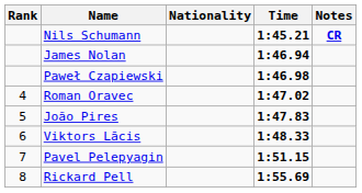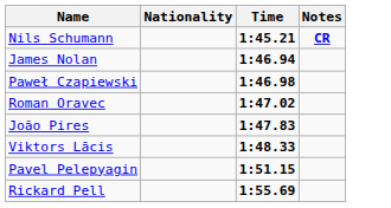 <table class="wikitable sortable" style="text-align:center">
 <tr>
-<th>Rank</th>
 <th>Name</th>
 <th>Nationality</th>
 <th>Time</th>
 <th>Notes</th>
 </tr>
 <tr>
-<td></td>
 <td align=left><a href='#'>Nils Schumann</a></td>
 <td align=left></td>
 <td><strong>1:45.21</strong></td>
 <td><strong><a href='#'>CR</a></strong></td>
 </tr>
 <tr>
-<td></td>
 <td align=left><a href='#'>James Nolan</a></td>
 <td align=left></td>
 <td><strong>1:46.94</strong></td>
 <td></td>
 </tr>
 <tr>
-<td></td>
 <td align=left><a href='#'>Paweł Czapiewski</a></td>
 <td align=left></td>
 <td><strong>1:46.98</strong></td>
 <td></td>
 </tr>
 <tr>
-<td>4</td>
 <td align=left><a href='#'>Roman Oravec</a></td>
 <td align=left></td>
 <td><strong>1:47.02</strong></td>
 <td></td>
 </tr>
 <tr>
-<td>5</td>
 <td align=left><a href='#'>João Pires</a></td>
 <td align=left></td>
 <td><strong>1:47.83</strong></td>
 <td></td>
 </tr>
 <tr>
-<td>6</td>
 <td align=left><a href='#'>Viktors Lācis</a></td>
 <td align=left></td>
 <td><strong>1:48.33</strong></td>
 <td></td>
 </tr>
 <tr>
-<td>7</td>
 <td align=left><a href='#'>Pavel Pelepyagin</a></td>
 <td align=left></td>
 <td><strong>1:51.15</strong></td>
 <td></td>
 </tr>
 <tr>
-<td>8</td>
 <td align=left><a href='#'>Rickard Pell</a></td>
 <td align=left></td>
 <td><strong>1:55.69</strong></td>
 <td></td>
 </tr>
 </table>
